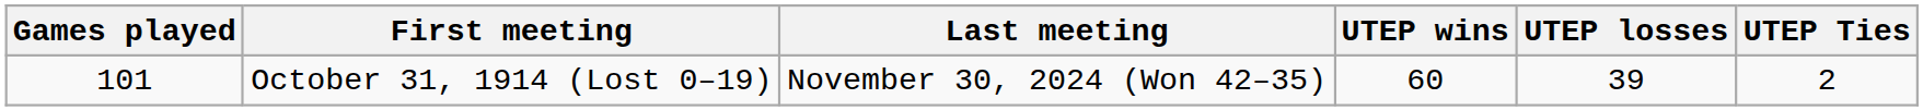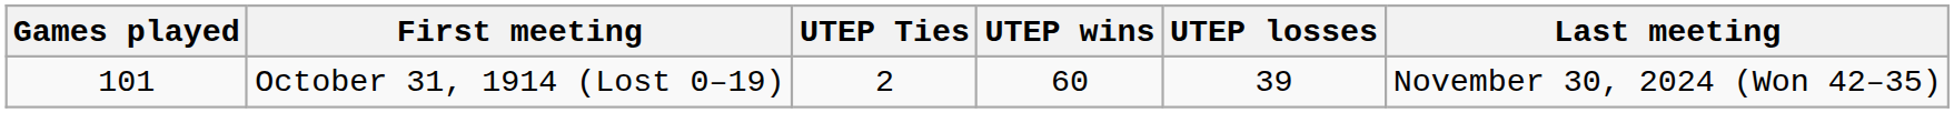 <table class="wikitable" style="margin:1em auto;">
 <tr>
 <th>Games played</th>
 <th>First meeting</th>
-<th>Last meeting</th>
+<th>UTEP Ties</th>
 <th>UTEP wins</th>
 <th>UTEP losses</th>
-<th>UTEP Ties</th>
+<th>Last meeting</th>
 </tr>
 <tr style="text-align:center;">
 <td>101</td>
 <td>October 31, 1914 (Lost 0–19)</td>
-<td>November 30, 2024 (Won 42–35)</td>
+<td>2</td>
 <td>60</td>
 <td>39</td>
-<td>2</td>
+<td>November 30, 2024 (Won 42–35)</td>
 </tr>
 </table>
